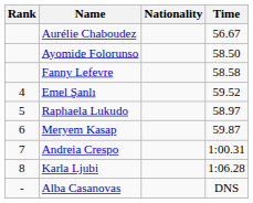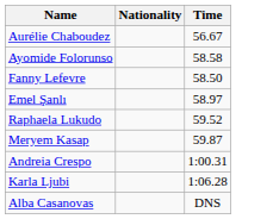 <table class="wikitable sortable"  style="text-align:center">
 <tr>
-<th>Rank</th>
 <th>Name</th>
 <th>Nationality</th>
 <th>Time</th>
 </tr>
 <tr>
-<td></td>
 <td align=left><a href='#'>Aurélie Chaboudez</a></td>
 <td align=left></td>
 <td>56.67</td>
 </tr>
 <tr>
-<td></td>
 <td align=left><a href='#'>Ayomide Folorunso</a></td>
+<td align=left></td>
+<td>58.58</td>
+</tr>
+<tr>
+<td align=left><a href='#'>Fanny Lefevre</a></td>
 <td align=left></td>
 <td>58.50</td>
 </tr>
 <tr>
-<td></td>
-<td align=left><a href='#'>Fanny Lefevre</a></td>
+<td align=left><a href='#'>Emel Şanlı</a></td>
 <td align=left></td>
-<td>58.58</td>
+<td>58.97</td>
 </tr>
 <tr>
-<td>4</td>
-<td align=left><a href='#'>Emel Şanlı</a></td>
+<td align=left><a href='#'>Raphaela Lukudo</a></td>
 <td align=left></td>
 <td>59.52</td>
 </tr>
 <tr>
-<td>5</td>
-<td align=left><a href='#'>Raphaela Lukudo</a></td>
-<td align=left></td>
-<td>58.97</td>
-</tr>
-<tr>
-<td>6</td>
 <td align=left><a href='#'>Meryem Kasap</a></td>
 <td align=left></td>
 <td>59.87</td>
 </tr>
 <tr>
-<td>7</td>
 <td align=left><a href='#'>Andreia Crespo</a></td>
 <td align=left></td>
 <td>1:00.31</td>
 </tr>
 <tr>
-<td>8</td>
 <td align=left><a href='#'>Karla Ljubi</a></td>
 <td align=left></td>
 <td>1:06.28</td>
 </tr>
 <tr>
-<td>-</td>
 <td align=left><a href='#'>Alba Casanovas</a></td>
 <td align=left></td>
 <td>DNS</td>
 </tr>
 </table>
